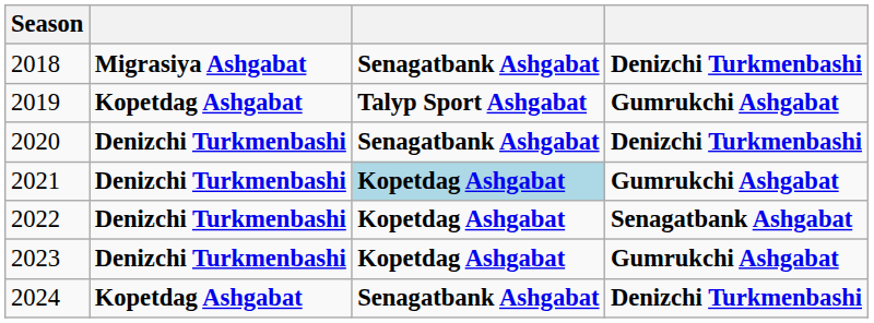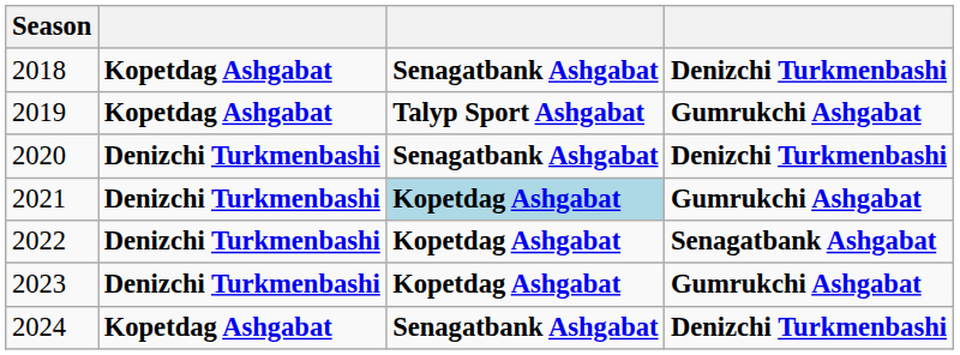 <table class="wikitable">
 <tr>
 <th>Season</th>
 <th></th>
 <th></th>
 <th></th>
 </tr>
 <tr>
 <td>2018</td>
-<td><strong>Migrasiya <a href='#'>Ashgabat</a></strong>  </td>
+<td><strong>Kopetdag <a href='#'>Ashgabat</a></strong> </td>
 <td><strong>Senagatbank <a href='#'>Ashgabat</a></strong></td>
 <td><strong>Denizchi <a href='#'>Turkmenbashi</a></strong></td>
 </tr>
 <tr>
 <td>2019</td>
 <td><strong>Kopetdag <a href='#'>Ashgabat</a></strong>  </td>
 <td><strong>Talyp Sport <a href='#'>Ashgabat</a></strong></td>
 <td><strong>Gumrukchi <a href='#'>Ashgabat</a></strong></td>
 </tr>
 <tr>
 <td>2020</td>
 <td><strong>Denizchi <a href='#'>Turkmenbashi</a></strong></td>
 <td><strong>Senagatbank <a href='#'>Ashgabat</a></strong></td>
 <td><strong>Denizchi <a href='#'>Turkmenbashi</a></strong></td>
 </tr>
 <tr>
 <td>2021</td>
 <td><strong>Denizchi <a href='#'>Turkmenbashi</a></strong> </td>
 <td style="background: lightblue;"><strong>Kopetdag <a href='#'>Ashgabat</a></strong></td>
 <td><strong>Gumrukchi <a href='#'>Ashgabat</a></strong></td>
 </tr>
 <tr>
 <td>2022</td>
 <td><strong>Denizchi <a href='#'>Turkmenbashi</a></strong> </td>
 <td><strong>Kopetdag <a href='#'>Ashgabat</a></strong></td>
 <td><strong>Senagatbank <a href='#'>Ashgabat</a></strong></td>
 </tr>
 <tr>
 <td>2023</td>
 <td><strong>Denizchi <a href='#'>Turkmenbashi</a></strong></td>
 <td><strong>Kopetdag <a href='#'>Ashgabat</a></strong></td>
 <td><strong>Gumrukchi <a href='#'>Ashgabat</a></strong></td>
 </tr>
 <tr>
 <td>2024</td>
 <td><strong>Kopetdag <a href='#'>Ashgabat</a></strong> </td>
 <td><strong>Senagatbank <a href='#'>Ashgabat</a></strong></td>
 <td><strong>Denizchi <a href='#'>Turkmenbashi</a></strong></td>
 </tr>
 </table>
